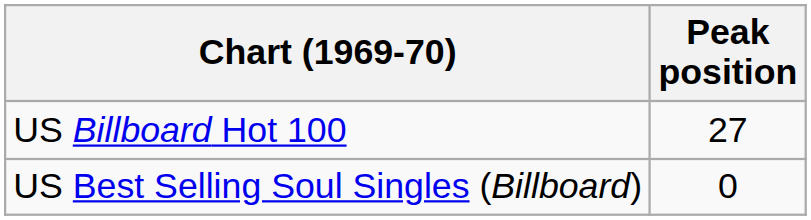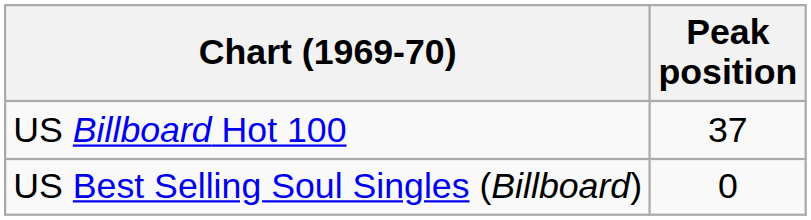 <table class="wikitable sortable">
 <tr>
 <th>Chart (1969-70)</th>
 <th>Peak<br>position</th>
 </tr>
 <tr>
 <td>US <a href='#'><em>Billboard</em> Hot 100</a></td>
-<td align="center">27</td>
+<td align="center">37</td>
 </tr>
 <tr>
 <td>US <a href='#'>Best Selling Soul Singles</a> (<em>Billboard</em>)</td>
 <td align="center">0</td>
 </tr>
 </table>
